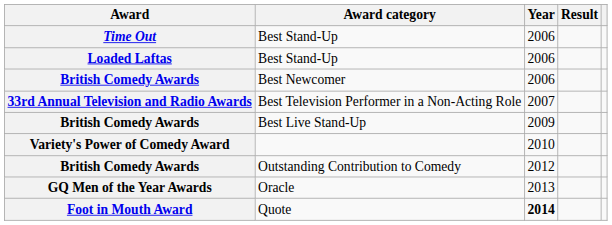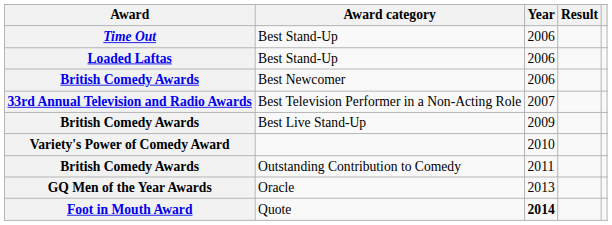 <table class="wikitable plainrowheaders sortable">
 <tr>
 <th scope="col">Award</th>
 <th scope="col">Award category</th>
 <th scope="col">Year</th>
 <th scope="col">Result</th>
 <th scope="col" class=unsortable></th>
 </tr>
 <tr>
 <th scope="row"><em><a href='#'>Time Out</a></em></th>
 <td>Best Stand-Up</td>
 <td>2006</td>
 <td></td>
 <td></td>
 </tr>
 <tr>
 <th scope="row"><a href='#'>Loaded Laftas</a></th>
 <td>Best Stand-Up</td>
 <td>2006</td>
 <td></td>
 <td></td>
 </tr>
 <tr>
 <th scope="row"><a href='#'>British Comedy Awards</a></th>
 <td>Best Newcomer</td>
 <td>2006</td>
 <td></td>
 <td></td>
 </tr>
 <tr>
 <th scope="row"><a href='#'>33rd Annual Television and Radio Awards</a></th>
 <td>Best Television Performer in a Non-Acting Role</td>
 <td>2007</td>
 <td></td>
 <td></td>
 </tr>
 <tr>
 <th scope="row">British Comedy Awards</th>
 <td>Best Live Stand-Up</td>
 <td>2009</td>
 <td></td>
 <td></td>
 </tr>
 <tr>
 <th scope="row">Variety's Power of Comedy Award</th>
 <td></td>
 <td>2010</td>
 <td></td>
 <td></td>
 </tr>
 <tr>
 <th scope="row">British Comedy Awards</th>
 <td>Outstanding Contribution to Comedy</td>
-<td>2012</td>
+<td>2011</td>
 <td></td>
 <td></td>
 </tr>
 <tr>
 <th scope="row">GQ Men of the Year Awards</th>
 <td>Oracle</td>
 <td>2013</td>
 <td></td>
 <td></td>
 </tr>
 <tr>
 <th scope="row"><a href='#'>Foot in Mouth Award</a></th>
 <td>Quote</td>
 <td><strong>2014</strong></td>
 <td></td>
 <td></td>
 </tr>
 </table>
